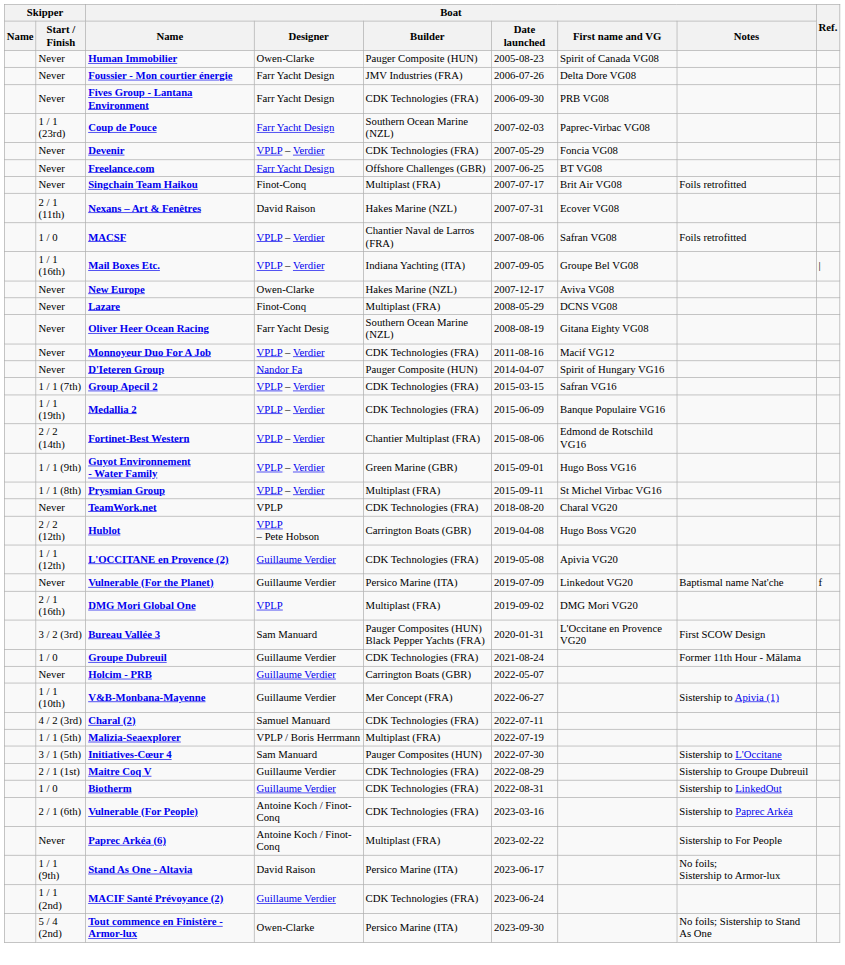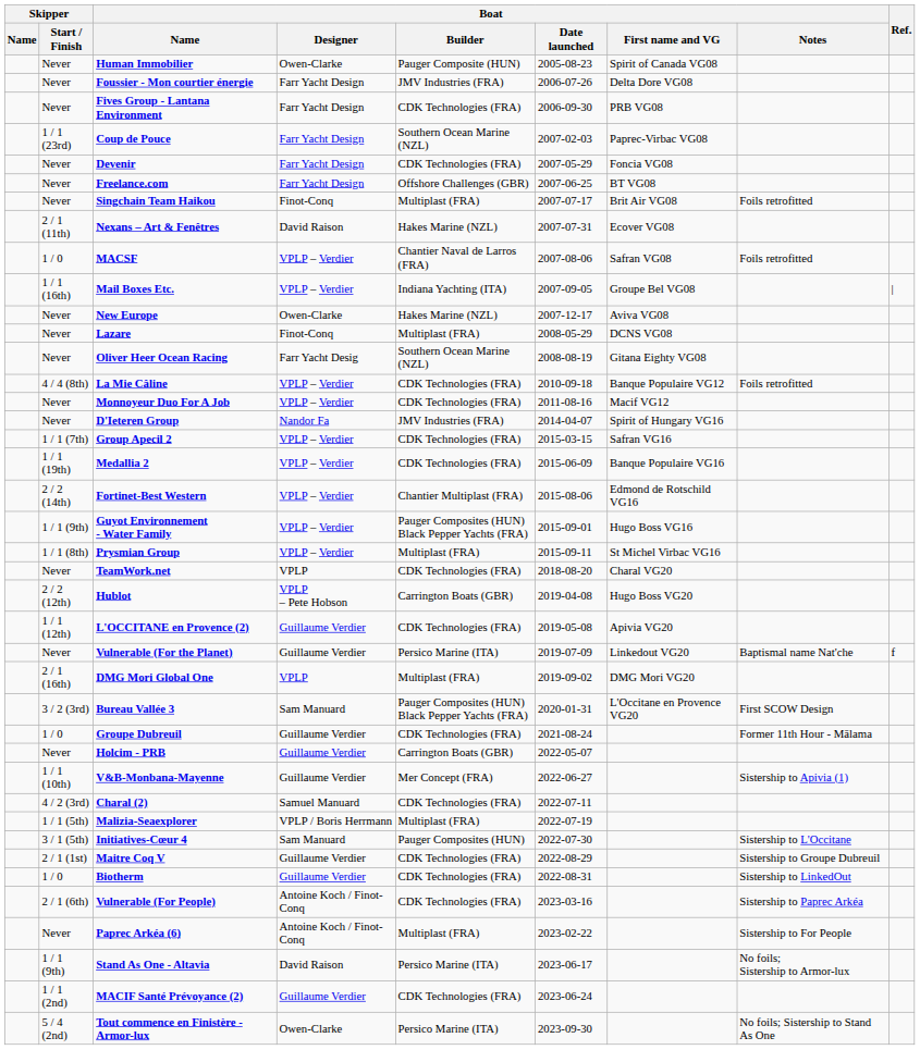 <table class="wikitable sortable">
 <tr>
 <th colspan="2">Skipper</th>
 <th colspan="6">Boat</th>
 <th rowspan="2">Ref.</th>
 </tr>
 <tr>
 <th>Name</th>
 <th>Start /<br>Finish</th>
 <th>Name</th>
 <th>Designer</th>
 <th>Builder</th>
 <th>Date launched</th>
 <th>First name and VG</th>
 <th>Notes</th>
 </tr>
 <tr>
 <td></td>
 <td>Never</td>
 <td><a href='#'><strong>Human Immobilier</strong></a></td>
 <td>Owen-Clarke</td>
 <td>Pauger Composite (HUN)</td>
 <td>2005-08-23</td>
 <td>Spirit of Canada VG08</td>
 <td></td>
 <td></td>
 </tr>
 <tr>
 <td></td>
 <td>Never</td>
 <td><strong><a href='#'>Foussier - Mon courtier énergie</a></strong></td>
 <td>Farr Yacht Design</td>
 <td>JMV Industries (FRA)</td>
 <td>2006-07-26</td>
 <td>Delta Dore VG08</td>
 <td></td>
 <td></td>
 </tr>
 <tr>
 <td></td>
 <td>Never</td>
 <td><strong><a href='#'>Fives Group - Lantana Environment</a></strong></td>
 <td>Farr Yacht Design</td>
 <td>CDK Technologies (FRA)</td>
 <td>2006-09-30</td>
 <td>PRB VG08</td>
 <td></td>
 <td></td>
 </tr>
 <tr>
 <td></td>
 <td>1 / 1 (23rd)</td>
 <td><a href='#'><strong>Coup de Pouce</strong></a></td>
 <td><a href='#'>Farr Yacht Design</a></td>
 <td>Southern Ocean Marine (NZL)</td>
 <td>2007-02-03</td>
 <td>Paprec-Virbac VG08</td>
 <td></td>
 <td></td>
 </tr>
 <tr>
 <td></td>
 <td>Never</td>
 <td><a href='#'><strong>Devenir</strong></a></td>
-<td><a href='#'>VPLP</a> – <a href='#'>Verdier</a></td>
+<td><a href='#'>Farr Yacht Design</a></td>
 <td>CDK Technologies (FRA)</td>
 <td>2007-05-29</td>
 <td>Foncia VG08</td>
 <td></td>
 <td></td>
 </tr>
 <tr>
 <td></td>
 <td>Never</td>
 <td><a href='#'><strong>Freelance.com</strong></a></td>
 <td><a href='#'>Farr Yacht Design</a></td>
 <td>Offshore Challenges (GBR)</td>
 <td>2007-06-25</td>
 <td>BT VG08</td>
 <td></td>
 <td></td>
 </tr>
 <tr>
 <td></td>
 <td>Never</td>
 <td><a href='#'><strong>Singchain Team Haikou</strong></a></td>
 <td>Finot-Conq</td>
 <td>Multiplast (FRA)</td>
 <td>2007-07-17</td>
 <td>Brit Air VG08</td>
 <td>Foils retrofitted</td>
 <td></td>
 </tr>
 <tr>
 <td></td>
 <td>2 / 1 (11th)</td>
 <td><a href='#'><strong>Nexans – Art & Fenêtres</strong></a></td>
 <td>David Raison</td>
 <td>Hakes Marine (NZL)</td>
 <td>2007-07-31</td>
 <td>Ecover VG08</td>
 <td></td>
 <td></td>
 </tr>
 <tr>
 <td></td>
 <td>1 / 0</td>
 <td><a href='#'><strong>MACSF</strong></a></td>
 <td><a href='#'>VPLP</a> – <a href='#'>Verdier</a></td>
 <td>Chantier Naval de Larros (FRA)</td>
 <td>2007-08-06</td>
 <td>Safran VG08</td>
 <td>Foils retrofitted</td>
 <td></td>
 </tr>
 <tr>
 <td></td>
 <td>1 / 1 (16th)</td>
 <td><a href='#'><strong>Mail Boxes Etc.</strong></a></td>
 <td><a href='#'>VPLP</a> – <a href='#'>Verdier</a></td>
 <td>Indiana Yachting (ITA)</td>
 <td>2007-09-05</td>
 <td>Groupe Bel VG08</td>
 <td></td>
 <td>|</td>
 </tr>
 <tr>
 <td></td>
 <td>Never</td>
 <td><a href='#'><strong>New Europe</strong></a></td>
 <td>Owen-Clarke</td>
 <td>Hakes Marine (NZL)</td>
 <td>2007-12-17</td>
 <td>Aviva VG08</td>
 <td></td>
 <td></td>
 </tr>
 <tr>
 <td></td>
 <td>Never</td>
 <td><a href='#'><strong>Lazare</strong></a></td>
 <td>Finot-Conq</td>
 <td>Multiplast (FRA)</td>
 <td>2008-05-29</td>
 <td>DCNS VG08</td>
 <td></td>
 <td></td>
 </tr>
 <tr>
 <td></td>
 <td>Never</td>
 <td><a href='#'><strong>Oliver Heer Ocean Racing</strong></a></td>
 <td>Farr Yacht Desig</td>
 <td>Southern Ocean Marine (NZL)</td>
 <td>2008-08-19</td>
 <td>Gitana Eighty VG08</td>
 <td></td>
 <td></td>
 </tr>
 <tr>
 <td></td>
+<td>4 / 4 (8th)</td>
+<td><a href='#'><strong>La Mie Câline</strong></a></td>
+<td><a href='#'>VPLP</a> – <a href='#'>Verdier</a></td>
+<td>CDK Technologies (FRA)</td>
+<td>2010-09-18</td>
+<td>Banque Populaire VG12</td>
+<td>Foils retrofitted</td>
+<td></td>
+</tr>
+<tr>
+<td></td>
 <td>Never</td>
 <td><a href='#'><strong>Monnoyeur Duo For A Job</strong></a></td>
 <td><a href='#'>VPLP</a> – <a href='#'>Verdier</a></td>
 <td>CDK Technologies (FRA)</td>
 <td>2011-08-16</td>
 <td>Macif VG12</td>
 <td></td>
 <td></td>
 </tr>
 <tr>
 <td></td>
 <td>Never</td>
 <td><a href='#'><strong>D'Ieteren Group</strong></a></td>
 <td><a href='#'>Nandor Fa</a></td>
-<td>Pauger Composite (HUN)</td>
+<td>JMV Industries (FRA)</td>
 <td>2014-04-07</td>
 <td>Spirit of Hungary VG16</td>
 <td></td>
 <td></td>
 </tr>
 <tr>
 <td></td>
 <td>1 / 1 (7th)</td>
 <td><a href='#'><strong>Group Apecil 2</strong></a></td>
 <td><a href='#'>VPLP</a> – <a href='#'>Verdier</a></td>
 <td>CDK Technologies (FRA)</td>
 <td>2015-03-15</td>
 <td>Safran VG16</td>
 <td></td>
 <td></td>
 </tr>
 <tr>
 <td></td>
 <td>1 / 1 (19th)</td>
 <td><a href='#'><strong>Medallia 2</strong></a></td>
 <td><a href='#'>VPLP</a> – <a href='#'>Verdier</a></td>
 <td>CDK Technologies (FRA)</td>
 <td>2015-06-09</td>
 <td>Banque Populaire VG16</td>
 <td></td>
 <td></td>
 </tr>
 <tr>
 <td></td>
 <td>2 / 2 (14th)</td>
 <td><a href='#'><strong>Fortinet-Best Western</strong></a></td>
 <td><a href='#'>VPLP</a> – <a href='#'>Verdier</a></td>
 <td>Chantier Multiplast (FRA)</td>
 <td>2015-08-06</td>
 <td>Edmond de Rotschild VG16</td>
 <td></td>
 <td></td>
 </tr>
 <tr>
 <td></td>
 <td>1 / 1 (9th)</td>
 <td><a href='#'><strong>Guyot Environnement <br>- Water Family</strong></a></td>
 <td><a href='#'>VPLP</a> – <a href='#'>Verdier</a></td>
-<td>Green Marine (GBR)</td>
+<td>Pauger Composites (HUN)<br>Black Pepper Yachts (FRA)</td>
 <td>2015-09-01</td>
 <td>Hugo Boss VG16</td>
 <td></td>
 <td></td>
 </tr>
 <tr>
 <td></td>
 <td>1 / 1 (8th)</td>
 <td><a href='#'><strong>Prysmian Group</strong></a></td>
 <td><a href='#'>VPLP</a> – <a href='#'>Verdier</a></td>
 <td>Multiplast (FRA)</td>
 <td>2015-09-11</td>
 <td>St Michel Virbac VG16</td>
 <td></td>
 <td></td>
 </tr>
 <tr>
 <td></td>
 <td>Never</td>
 <td><a href='#'><strong>TeamWork.net</strong></a></td>
 <td>VPLP</td>
 <td>CDK Technologies (FRA)</td>
 <td>2018-08-20</td>
 <td>Charal VG20</td>
 <td></td>
 <td></td>
 </tr>
 <tr>
 <td></td>
 <td>2 / 2 (12th)</td>
 <td><a href='#'><strong>Hublot</strong></a></td>
 <td><a href='#'>VPLP</a> <br>– Pete Hobson</td>
 <td>Carrington Boats (GBR)</td>
 <td>2019-04-08</td>
 <td>Hugo Boss VG20</td>
 <td></td>
 <td></td>
 </tr>
 <tr>
 <td></td>
 <td>1 / 1 (12th)</td>
 <td><a href='#'><strong>L'OCCITANE en Provence (2)</strong></a></td>
 <td><a href='#'>Guillaume Verdier</a></td>
 <td>CDK Technologies (FRA)</td>
 <td>2019-05-08</td>
 <td>Apivia VG20</td>
 <td></td>
 <td></td>
 </tr>
 <tr>
 <td></td>
 <td>Never</td>
 <td><a href='#'><strong>Vulnerable (For the Planet)</strong></a></td>
 <td>Guillaume Verdier</td>
 <td>Persico Marine (ITA)</td>
 <td>2019-07-09</td>
 <td>Linkedout VG20</td>
 <td>Baptismal name Nat'che</td>
 <td> f</td>
 </tr>
 <tr>
 <td></td>
 <td>2 / 1 (16th)</td>
 <td><a href='#'><strong>DMG Mori Global One</strong></a></td>
 <td><a href='#'>VPLP</a></td>
 <td>Multiplast (FRA)</td>
 <td>2019-09-02</td>
 <td>DMG Mori VG20</td>
 <td></td>
 <td></td>
 </tr>
 <tr>
 <td></td>
 <td>3 / 2 (3rd)</td>
 <td><a href='#'><strong>Bureau Vallée 3</strong></a></td>
 <td>Sam Manuard</td>
 <td>Pauger Composites (HUN)<br>Black Pepper Yachts (FRA)</td>
 <td>2020-01-31</td>
 <td>L'Occitane en Provence VG20</td>
 <td>First SCOW Design</td>
 <td></td>
 </tr>
 <tr>
 <td></td>
 <td>1 / 0</td>
 <td><strong><a href='#'>Groupe Dubreuil</a></strong></td>
 <td>Guillaume Verdier</td>
 <td>CDK Technologies (FRA)</td>
 <td>2021-08-24</td>
 <td></td>
 <td>Former 11th Hour - Mālama</td>
 <td></td>
 </tr>
 <tr>
 <td></td>
 <td>Never</td>
 <td><a href='#'><strong>Holcim - PRB</strong></a></td>
 <td><a href='#'>Guillaume Verdier</a></td>
 <td>Carrington Boats (GBR)</td>
 <td>2022-05-07</td>
 <td></td>
 <td></td>
 <td></td>
 </tr>
 <tr>
 <td></td>
 <td>1 / 1 (10th)</td>
 <td><strong><a href='#'>V&B-Monbana-Mayenne</a></strong></td>
 <td>Guillaume Verdier</td>
 <td>Mer Concept (FRA)</td>
 <td>2022-06-27</td>
 <td></td>
 <td>Sistership to <a href='#'>Apivia (1)</a></td>
 <td></td>
 </tr>
 <tr>
 <td></td>
 <td>4 / 2 (3rd)</td>
 <td><strong><a href='#'>Charal (2)</a></strong></td>
 <td>Samuel Manuard</td>
 <td>CDK Technologies (FRA)</td>
 <td>2022-07-11</td>
 <td></td>
 <td></td>
 <td></td>
 </tr>
 <tr>
 <td></td>
 <td>1 / 1 (5th)</td>
 <td><strong><a href='#'>Malizia-Seaexplorer</a></strong></td>
 <td>VPLP / Boris Herrmann</td>
 <td>Multiplast (FRA)</td>
 <td>2022-07-19</td>
 <td></td>
 <td></td>
 <td></td>
 </tr>
 <tr>
 <td></td>
 <td>3 / 1 (5th)</td>
 <td><strong><a href='#'>Initiatives-Cœur 4</a></strong></td>
 <td>Sam Manuard</td>
 <td>Pauger Composites (HUN)</td>
 <td>2022-07-30</td>
 <td></td>
 <td>Sistership to <a href='#'>L'Occitane</a></td>
 <td></td>
 </tr>
 <tr>
 <td></td>
 <td>2 / 1 (1st)</td>
 <td><strong><a href='#'>Maitre Coq V</a></strong></td>
 <td>Guillaume Verdier</td>
 <td>CDK Technologies (FRA)</td>
 <td>2022-08-29</td>
 <td></td>
 <td>Sistership to Groupe Dubreuil</td>
 <td></td>
 </tr>
 <tr>
 <td></td>
 <td>1 / 0</td>
 <td><strong><a href='#'>Biotherm</a></strong></td>
 <td><a href='#'>Guillaume Verdier</a></td>
 <td>CDK Technologies (FRA)</td>
 <td>2022-08-31</td>
 <td></td>
 <td>Sistership to <a href='#'>LinkedOut</a></td>
 <td></td>
 </tr>
 <tr>
 <td></td>
 <td>2 / 1 (6th)</td>
 <td><strong><a href='#'>Vulnerable (For People)</a></strong></td>
 <td>Antoine Koch / Finot-Conq</td>
 <td>CDK Technologies (FRA)</td>
 <td>2023-03-16</td>
 <td></td>
 <td>Sistership to <a href='#'>Paprec Arkéa</a></td>
 <td></td>
 </tr>
 <tr>
 <td></td>
 <td>Never</td>
 <td><strong><a href='#'>Paprec Arkéa (6)</a></strong></td>
 <td>Antoine Koch / Finot-Conq</td>
 <td>Multiplast (FRA)</td>
 <td>2023-02-22</td>
 <td></td>
 <td>Sistership to For People</td>
 <td></td>
 </tr>
 <tr>
 <td></td>
 <td>1 / 1<br>(9th)</td>
 <td><strong><a href='#'>Stand As One - Altavia</a></strong></td>
 <td>David Raison</td>
 <td>Persico Marine (ITA)</td>
 <td>2023-06-17</td>
 <td></td>
 <td>No foils;<br>Sistership to Armor-lux</td>
 <td></td>
 </tr>
 <tr>
 <td></td>
 <td>1 / 1 (2nd)</td>
 <td><strong><a href='#'>MACIF Santé Prévoyance (2)</a></strong></td>
 <td><a href='#'>Guillaume Verdier</a></td>
 <td>CDK Technologies (FRA)</td>
 <td>2023-06-24</td>
 <td></td>
 <td></td>
 <td></td>
 </tr>
 <tr>
 <td></td>
 <td>5 / 4 (2nd)</td>
 <td><strong><a href='#'>Tout commence en Finistère - Armor-lux</a></strong></td>
 <td>Owen-Clarke</td>
 <td>Persico Marine (ITA)</td>
 <td>2023-09-30</td>
 <td></td>
 <td>No foils; Sistership to Stand As One</td>
 <td></td>
 </tr>
 </table>
